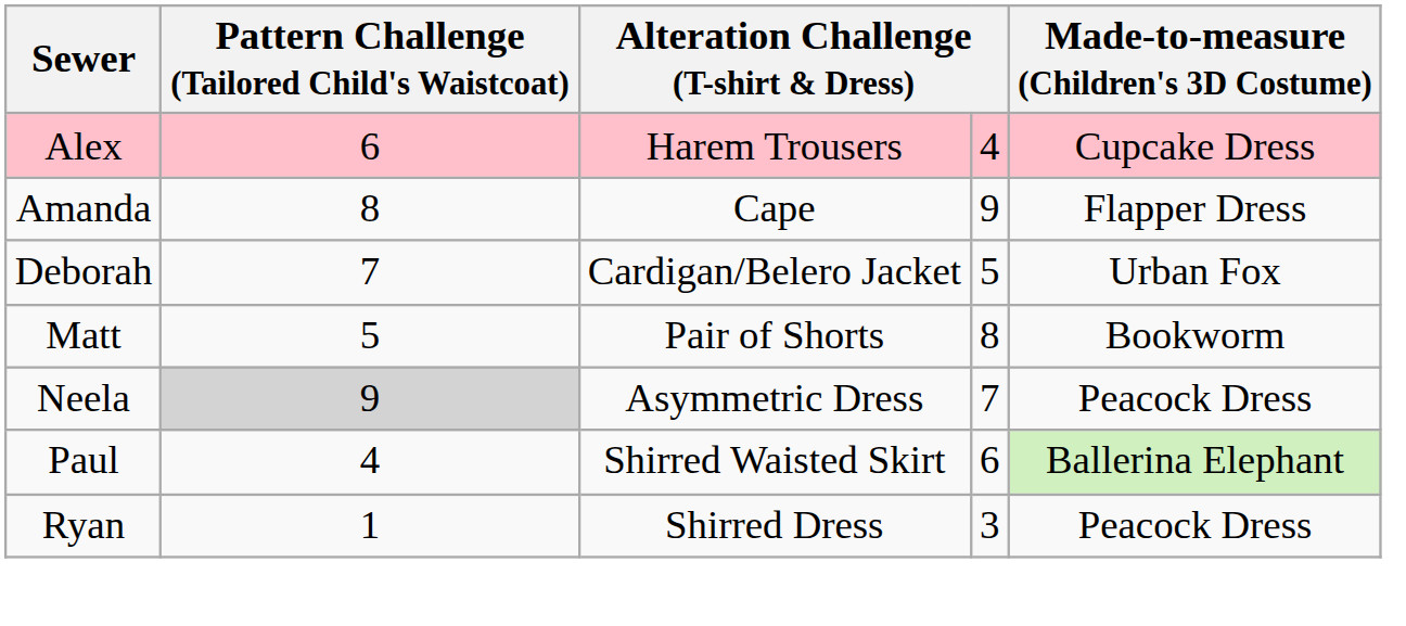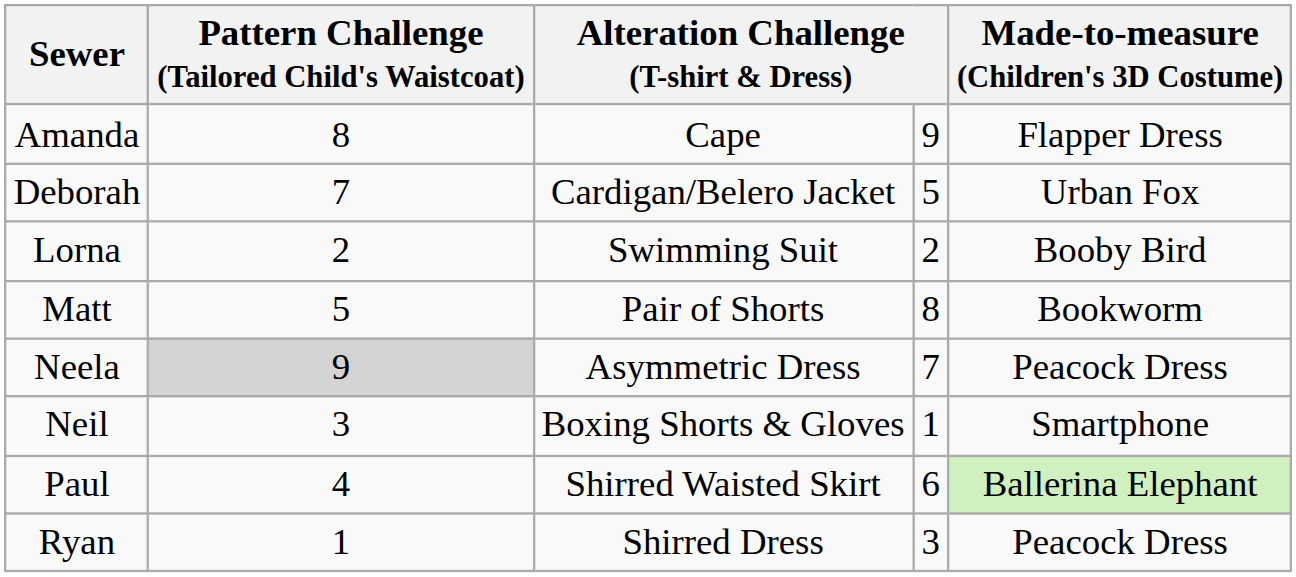 <table class="wikitable" style="text-align:center;">
 <tr>
 <th>Sewer</th>
 <th>Pattern Challenge<br><small>(Tailored Child's Waistcoat)</small></th>
 <th Colspan=2>Alteration Challenge<br><small>(T-shirt & Dress)</small></th>
 <th>Made-to-measure<br><small>(Children's 3D Costume)</small></th>
-</tr>
-<tr style="background:Pink">
-<td>Alex</td>
-<td>6</td>
-<td>Harem Trousers</td>
-<td>4</td>
-<td>Cupcake Dress</td>
 </tr>
 <tr>
 <td>Amanda</td>
 <td>8</td>
 <td>Cape</td>
 <td>9</td>
 <td>Flapper Dress</td>
 </tr>
 <tr>
 <td>Deborah</td>
 <td>7</td>
 <td>Cardigan/Belero Jacket</td>
 <td>5</td>
 <td>Urban Fox</td>
 </tr>
 <tr>
+<td>Lorna</td>
+<td>2</td>
+<td>Swimming Suit</td>
+<td>2</td>
+<td>Booby Bird</td>
+</tr>
+<tr>
 <td>Matt</td>
 <td>5</td>
 <td>Pair of Shorts</td>
 <td>8</td>
 <td>Bookworm</td>
 </tr>
 <tr>
 <td>Neela</td>
 <td style="background: lightgrey;">9</td>
 <td>Asymmetric Dress</td>
 <td>7</td>
 <td>Peacock Dress</td>
+</tr>
+<tr>
+<td>Neil</td>
+<td>3</td>
+<td>Boxing Shorts & Gloves</td>
+<td>1</td>
+<td>Smartphone</td>
 </tr>
 <tr>
 <td>Paul</td>
 <td>4</td>
 <td>Shirred Waisted Skirt</td>
 <td>6</td>
 <td style="background:#d0f0c0">Ballerina Elephant</td>
 </tr>
 <tr>
 <td>Ryan</td>
 <td>1</td>
 <td>Shirred Dress</td>
 <td>3</td>
 <td>Peacock Dress</td>
 </tr>
 </table>
